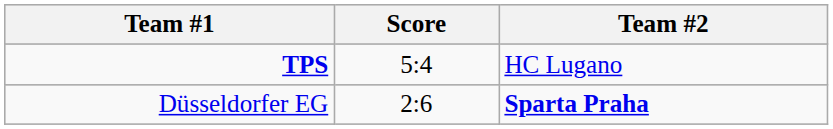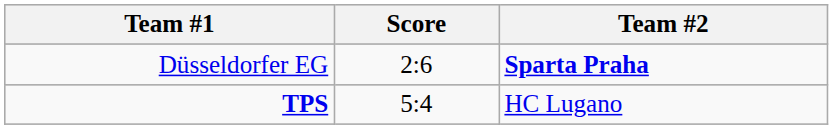 <table class="wikitable" style="text-align: center;">
 <tr>
 <th width=22%>Team #1</th>
 <th width=11%>Score</th>
 <th width=22%>Team #2</th>
 </tr>
 <tr>
+<td style="text-align: right;"><a href='#'>Düsseldorfer EG</a> </td>
+<td>2:6</td>
+<td style="text-align: left;"> <strong><a href='#'>Sparta Praha</a></strong></td>
+</tr>
+<tr>
 <td style="text-align: right;"><strong><a href='#'>TPS</a></strong> </td>
 <td>5:4</td>
 <td style="text-align: left;"> <a href='#'>HC Lugano</a></td>
 </tr>
-<tr>
-<td style="text-align: right;"><a href='#'>Düsseldorfer EG</a> </td>
-<td>2:6</td>
-<td style="text-align: left;"> <strong><a href='#'>Sparta Praha</a></strong></td>
-</tr>
 </table>
